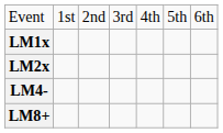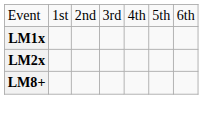 <table class="wikitable">
 <tr>
 <td>Event</td>
 <td>1st</td>
 <td>2nd</td>
 <td>3rd</td>
 <td>4th</td>
 <td>5th</td>
 <td>6th</td>
 </tr>
 <tr>
 <th>LM1x</th>
 <td></td>
 <td></td>
 <td></td>
 <td></td>
 <td></td>
 <td></td>
 </tr>
 <tr>
 <th>LM2x</th>
 <td></td>
 <td></td>
 <td></td>
 <td></td>
 <td></td>
 <td></td>
 </tr>
 <tr>
-<th>LM4-</th>
-<td></td>
-<td></td>
-<td></td>
-<td></td>
-<td></td>
-<td></td>
-</tr>
-<tr>
 <th>LM8+</th>
 <td></td>
 <td></td>
 <td></td>
 <td></td>
 <td></td>
 <td></td>
 </tr>
 </table>
